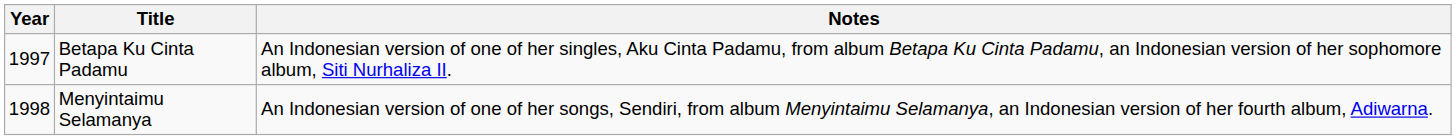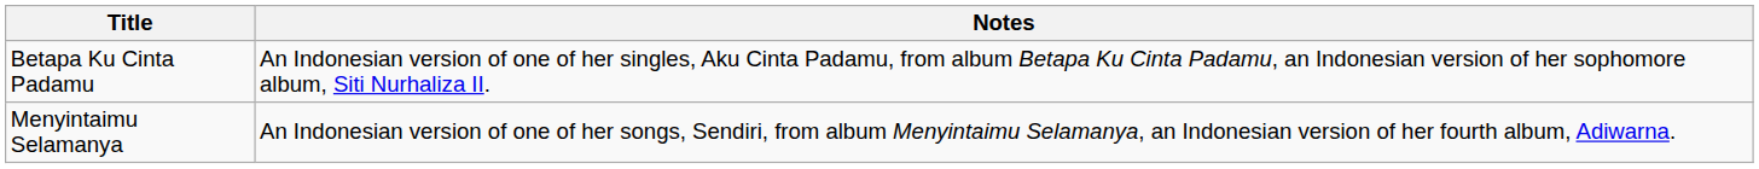 <table class="wikitable">
 <tr>
-<th>Year</th>
 <th>Title</th>
 <th>Notes</th>
 </tr>
 <tr>
-<td rowspan="1">1997</td>
 <td>Betapa Ku Cinta Padamu</td>
 <td>An Indonesian version of one of her singles, Aku Cinta Padamu, from album <em>Betapa Ku Cinta Padamu</em>, an Indonesian version of her sophomore album, <a href='#'>Siti Nurhaliza II</a>.</td>
 </tr>
 <tr>
-<td rowspan="1">1998</td>
 <td>Menyintaimu Selamanya</td>
 <td>An Indonesian version of one of her songs, Sendiri, from album <em>Menyintaimu Selamanya</em>, an Indonesian version of her fourth album, <a href='#'>Adiwarna</a>.</td>
 </tr>
 </table>
